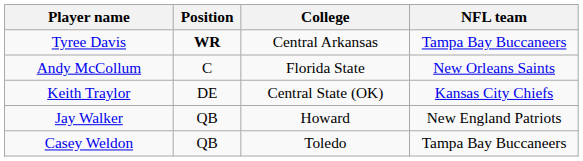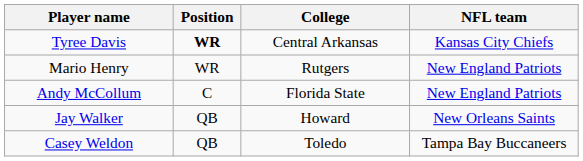 <table class="wikitable" style="font-size:95%; text-align:center">
 <tr>
 <th width="160">Player name</th>
 <th width="60">Position</th>
 <th width="160">College</th>
 <th width="160">NFL team</th>
 </tr>
 <tr>
 <td><a href='#'>Tyree Davis</a></td>
 <td><strong>WR</strong></td>
 <td>Central Arkansas</td>
-<td><a href='#'>Tampa Bay Buccaneers</a></td>
+<td><a href='#'>Kansas City Chiefs</a></td>
+</tr>
+<tr>
+<td>Mario Henry</td>
+<td>WR</td>
+<td>Rutgers</td>
+<td><a href='#'>New England Patriots</a></td>
 </tr>
 <tr>
 <td><a href='#'>Andy McCollum</a></td>
 <td>C</td>
 <td>Florida State</td>
-<td><a href='#'>New Orleans Saints</a></td>
-</tr>
-<tr>
-<td><a href='#'>Keith Traylor</a></td>
-<td>DE</td>
-<td>Central State (OK)</td>
-<td><a href='#'>Kansas City Chiefs</a></td>
+<td><a href='#'>New England Patriots</a></td>
 </tr>
 <tr>
 <td><a href='#'>Jay Walker</a></td>
 <td>QB</td>
 <td>Howard</td>
-<td>New England Patriots</td>
+<td><a href='#'>New Orleans Saints</a></td>
 </tr>
 <tr>
 <td><a href='#'>Casey Weldon</a></td>
 <td>QB</td>
 <td>Toledo</td>
 <td>Tampa Bay Buccaneers</td>
 </tr>
 </table>
